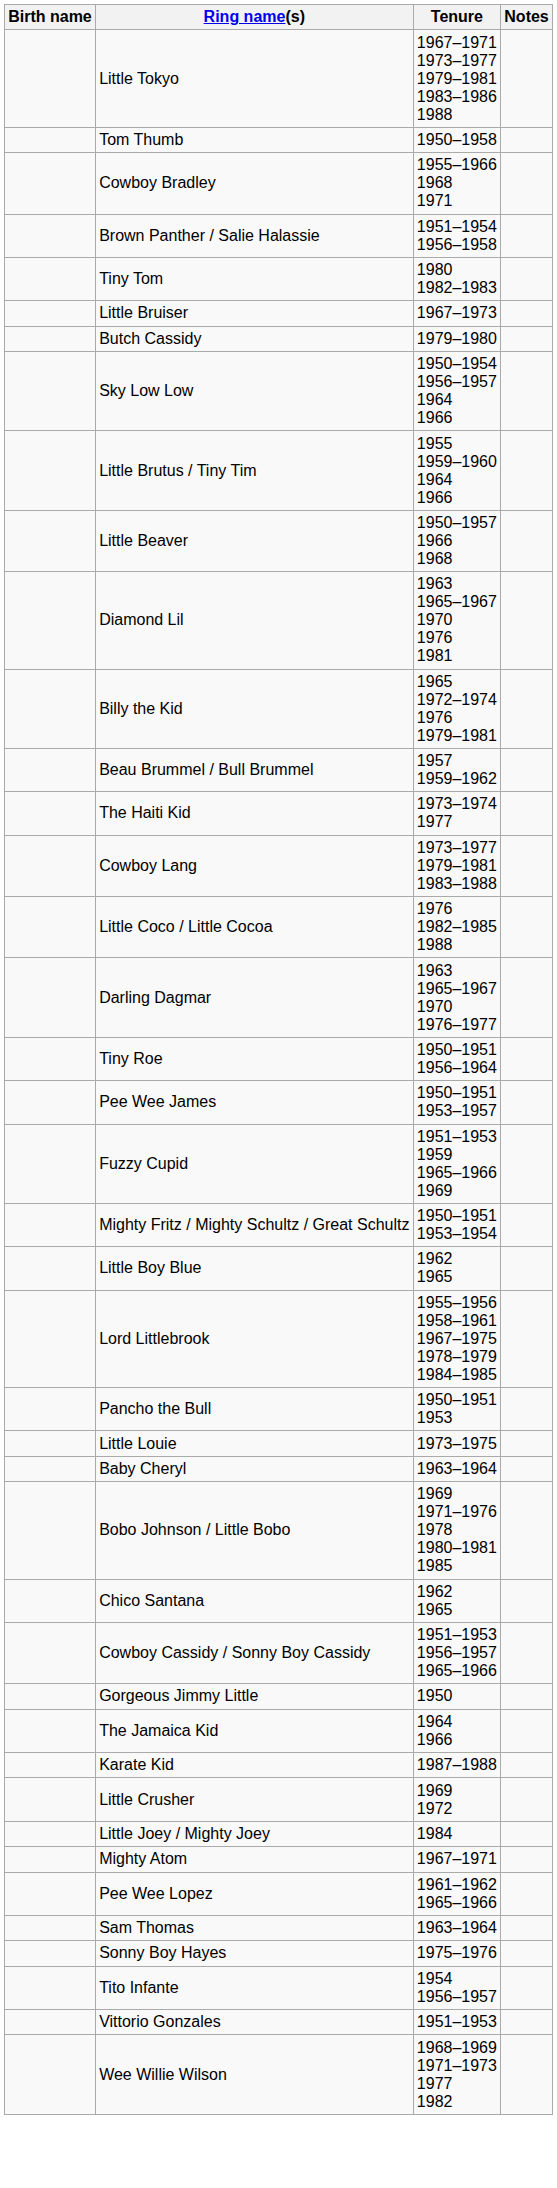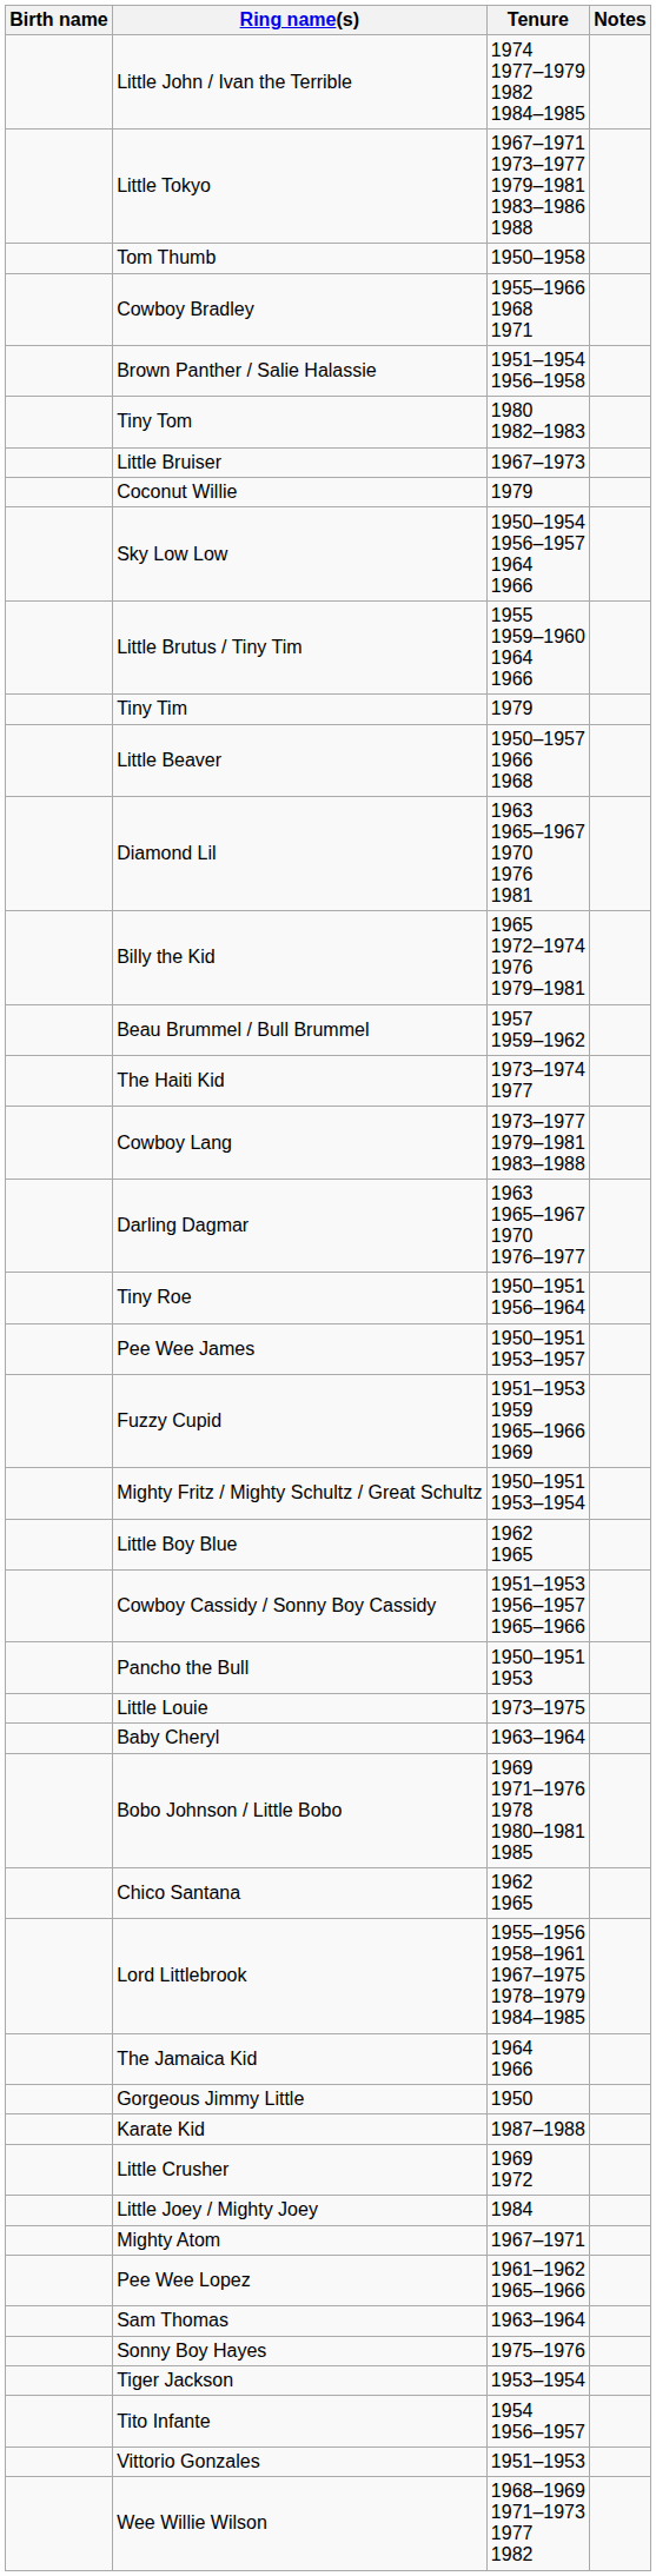 <table class="sortable wikitable">
 <tr>
 <th>Birth name</th>
 <th><a href='#'>Ring name</a>(s)</th>
 <th>Tenure</th>
 <th class=unsortable>Notes</th>
+</tr>
+<tr>
+<td></td>
+<td>Little John / Ivan the Terrible</td>
+<td sort>1974<br>1977–1979<br>1982<br>1984–1985</td>
+<td></td>
 </tr>
 <tr>
 <td></td>
 <td>Little Tokyo</td>
 <td sort>1967–1971<br>1973–1977<br>1979–1981<br>1983–1986<br>1988</td>
 <td></td>
 </tr>
 <tr>
 <td></td>
 <td>Tom Thumb</td>
 <td sort>1950–1958</td>
 <td></td>
 </tr>
 <tr>
 <td></td>
 <td>Cowboy Bradley</td>
 <td sort>1955–1966<br>1968<br>1971</td>
 <td></td>
 </tr>
 <tr>
 <td></td>
 <td>Brown Panther / Salie Halassie</td>
 <td sort>1951–1954<br>1956–1958</td>
 <td></td>
 </tr>
 <tr>
 <td></td>
 <td>Tiny Tom</td>
 <td sort>1980<br>1982–1983</td>
 <td></td>
 </tr>
 <tr>
 <td></td>
 <td>Little Bruiser</td>
 <td sort>1967–1973</td>
 <td></td>
 </tr>
 <tr>
 <td></td>
-<td>Butch Cassidy</td>
-<td sort>1979–1980</td>
+<td>Coconut Willie</td>
+<td sort>1979</td>
 <td></td>
 </tr>
 <tr>
 <td></td>
 <td>Sky Low Low</td>
 <td sort>1950–1954<br>1956–1957<br>1964<br>1966</td>
 <td></td>
 </tr>
 <tr>
 <td></td>
 <td>Little Brutus / Tiny Tim</td>
 <td sort>1955<br>1959–1960<br>1964<br>1966</td>
+<td></td>
+</tr>
+<tr>
+<td></td>
+<td>Tiny Tim</td>
+<td sort>1979</td>
 <td></td>
 </tr>
 <tr>
 <td></td>
 <td>Little Beaver</td>
 <td sort>1950–1957<br>1966<br>1968</td>
 <td></td>
 </tr>
 <tr>
 <td></td>
 <td>Diamond Lil</td>
 <td sort>1963<br>1965–1967<br>1970<br>1976<br>1981</td>
 <td></td>
 </tr>
 <tr>
 <td></td>
 <td>Billy the Kid</td>
 <td sort>1965<br>1972–1974<br>1976<br>1979–1981</td>
 <td></td>
 </tr>
 <tr>
 <td></td>
 <td>Beau Brummel / Bull Brummel</td>
 <td sort>1957<br>1959–1962</td>
 <td></td>
 </tr>
 <tr>
 <td></td>
 <td>The Haiti Kid</td>
 <td sort>1973–1974<br>1977</td>
 <td></td>
 </tr>
 <tr>
 <td></td>
 <td>Cowboy Lang</td>
 <td sort>1973–1977<br>1979–1981<br>1983–1988</td>
 <td></td>
 </tr>
 <tr>
 <td></td>
-<td>Little Coco / Little Cocoa</td>
-<td sort>1976<br>1982–1985<br>1988</td>
-<td></td>
-</tr>
-<tr>
-<td></td>
 <td>Darling Dagmar</td>
 <td sort>1963<br>1965–1967<br>1970<br>1976–1977</td>
 <td></td>
 </tr>
 <tr>
 <td></td>
 <td>Tiny Roe</td>
 <td sort>1950–1951<br>1956–1964</td>
 <td></td>
 </tr>
 <tr>
 <td></td>
 <td>Pee Wee James</td>
 <td sort>1950–1951<br>1953–1957</td>
 <td></td>
 </tr>
 <tr>
 <td></td>
 <td>Fuzzy Cupid</td>
 <td sort>1951–1953<br>1959<br>1965–1966<br>1969</td>
 <td></td>
 </tr>
 <tr>
 <td></td>
 <td>Mighty Fritz / Mighty Schultz / Great Schultz</td>
 <td sort>1950–1951<br>1953–1954</td>
 <td></td>
 </tr>
 <tr>
 <td></td>
 <td>Little Boy Blue</td>
 <td sort>1962<br>1965</td>
 <td></td>
 </tr>
 <tr>
 <td></td>
-<td>Lord Littlebrook</td>
-<td sort>1955–1956<br>1958–1961<br>1967–1975<br>1978–1979<br>1984–1985</td>
+<td>Cowboy Cassidy / Sonny Boy Cassidy</td>
+<td sort>1951–1953<br>1956–1957<br>1965–1966</td>
 <td></td>
 </tr>
 <tr>
 <td></td>
 <td>Pancho the Bull</td>
 <td sort>1950–1951<br>1953</td>
 <td></td>
 </tr>
 <tr>
 <td></td>
 <td>Little Louie</td>
 <td sort>1973–1975</td>
 <td></td>
 </tr>
 <tr>
 <td></td>
 <td>Baby Cheryl</td>
 <td sort>1963–1964</td>
 <td></td>
 </tr>
 <tr>
 <td></td>
 <td>Bobo Johnson / Little Bobo</td>
 <td sort>1969<br>1971–1976<br>1978<br>1980–1981<br>1985</td>
 <td></td>
 </tr>
 <tr>
 <td></td>
 <td>Chico Santana</td>
 <td sort>1962<br>1965</td>
 <td></td>
 </tr>
 <tr>
 <td></td>
-<td>Cowboy Cassidy / Sonny Boy Cassidy</td>
-<td sort>1951–1953<br>1956–1957<br>1965–1966</td>
+<td>Lord Littlebrook</td>
+<td sort>1955–1956<br>1958–1961<br>1967–1975<br>1978–1979<br>1984–1985</td>
+<td></td>
+</tr>
+<tr>
+<td></td>
+<td>The Jamaica Kid</td>
+<td sort>1964<br>1966</td>
 <td></td>
 </tr>
 <tr>
 <td></td>
 <td>Gorgeous Jimmy Little</td>
 <td sort>1950</td>
-<td></td>
-</tr>
-<tr>
-<td></td>
-<td>The Jamaica Kid</td>
-<td sort>1964<br>1966</td>
 <td></td>
 </tr>
 <tr>
 <td></td>
 <td>Karate Kid</td>
 <td sort>1987–1988</td>
 <td></td>
 </tr>
 <tr>
 <td></td>
 <td>Little Crusher</td>
 <td sort>1969<br>1972</td>
 <td></td>
 </tr>
 <tr>
 <td></td>
 <td>Little Joey / Mighty Joey</td>
 <td sort>1984</td>
 <td></td>
 </tr>
 <tr>
 <td></td>
 <td>Mighty Atom</td>
 <td sort>1967–1971</td>
 <td></td>
 </tr>
 <tr>
 <td></td>
 <td>Pee Wee Lopez</td>
 <td sort>1961–1962<br>1965–1966</td>
 <td></td>
 </tr>
 <tr>
 <td></td>
 <td>Sam Thomas</td>
 <td sort>1963–1964</td>
 <td></td>
 </tr>
 <tr>
 <td></td>
 <td>Sonny Boy Hayes</td>
 <td sort>1975–1976</td>
 <td></td>
 </tr>
 <tr>
 <td></td>
+<td>Tiger Jackson</td>
+<td sort>1953–1954</td>
+<td></td>
+</tr>
+<tr>
+<td></td>
 <td>Tito Infante</td>
 <td sort>1954<br>1956–1957</td>
 <td></td>
 </tr>
 <tr>
 <td></td>
 <td>Vittorio Gonzales</td>
 <td sort>1951–1953</td>
 <td></td>
 </tr>
 <tr>
 <td></td>
 <td>Wee Willie Wilson</td>
 <td sort>1968–1969<br>1971–1973<br>1977<br>1982</td>
 <td></td>
 </tr>
 </table>
